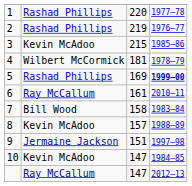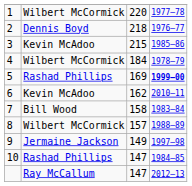 <table class="wikitable">
 <tr>
 </tr>
 <tr>
 <td>1</td>
-<td><a href='#'>Rashad Phillips</a></td>
+<td>Wilbert McCormick</td>
 <td>220</td>
 <td style="font-size:80%;"><a href='#'>1977–78</a></td>
 </tr>
 <tr>
 <td>2</td>
-<td><a href='#'>Rashad Phillips</a></td>
-<td>219</td>
+<td><a href='#'>Dennis Boyd</a></td>
+<td>218</td>
 <td style="font-size:80%;"><a href='#'>1976–77</a></td>
 </tr>
 <tr>
 <td>3</td>
 <td>Kevin McAdoo</td>
 <td>215</td>
 <td style="font-size:80%;"><a href='#'>1985–86</a></td>
 </tr>
 <tr>
 <td>4</td>
 <td>Wilbert McCormick</td>
-<td>181</td>
+<td>184</td>
 <td style="font-size:80%;"><a href='#'>1978–79</a></td>
 </tr>
 <tr>
 <td>5</td>
 <td><a href='#'>Rashad Phillips</a></td>
 <td>169</td>
 <td style="font-size:80%;"><strong><a href='#'>1999–00</a></strong></td>
 </tr>
 <tr>
 <td>6</td>
-<td><a href='#'>Ray McCallum</a></td>
-<td>161</td>
+<td>Kevin McAdoo</td>
+<td>162</td>
 <td style="font-size:80%;"><a href='#'>2010–11</a></td>
 </tr>
 <tr>
 <td>7</td>
 <td>Bill Wood</td>
 <td>158</td>
 <td style="font-size:80%;"><a href='#'>1983–84</a></td>
 </tr>
 <tr>
 <td>8</td>
-<td>Kevin McAdoo</td>
+<td>Wilbert McCormick</td>
 <td>157</td>
 <td style="font-size:80%;"><a href='#'>1988–89</a></td>
 </tr>
 <tr>
 <td>9</td>
 <td><a href='#'>Jermaine Jackson</a></td>
-<td>151</td>
+<td>149</td>
 <td style="font-size:80%;"><a href='#'>1997–98</a></td>
 </tr>
 <tr>
 <td>10</td>
-<td>Kevin McAdoo</td>
+<td><a href='#'>Rashad Phillips</a></td>
 <td>147</td>
 <td style="font-size:80%;"><a href='#'>1984–85</a></td>
 </tr>
 <tr>
 <td></td>
 <td><a href='#'>Ray McCallum</a></td>
 <td>147</td>
 <td style="font-size:80%;"><a href='#'>2012–13</a></td>
 </tr>
 </table>
